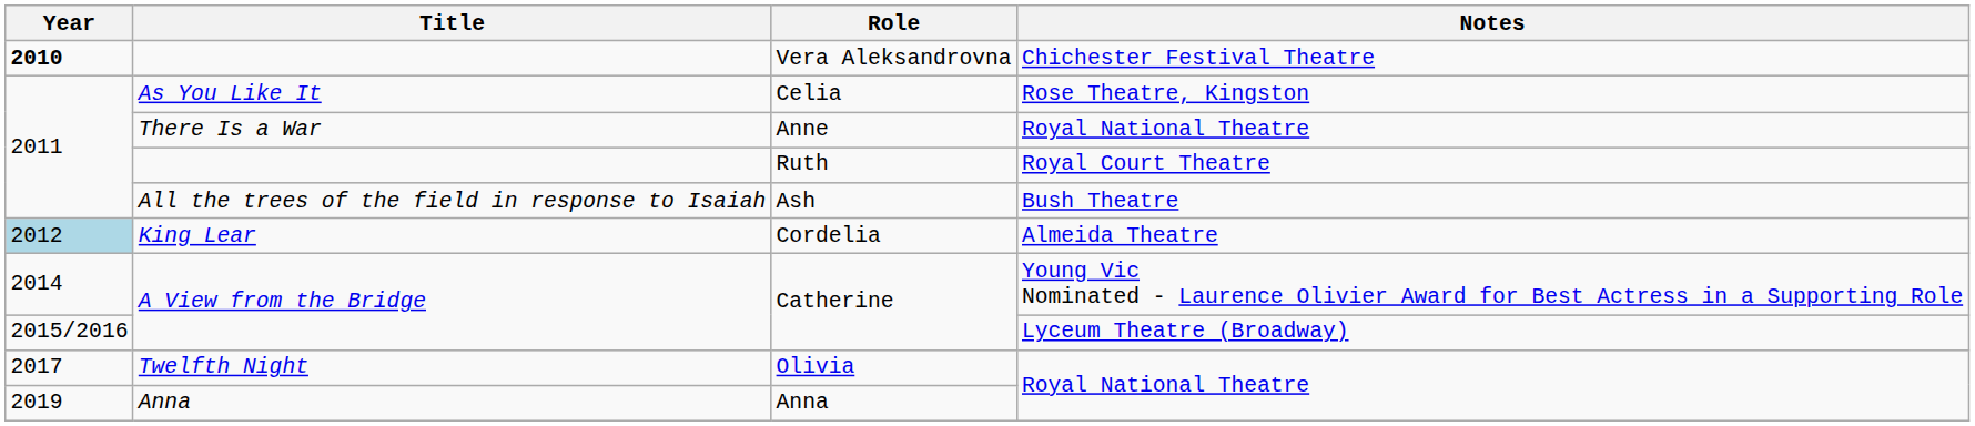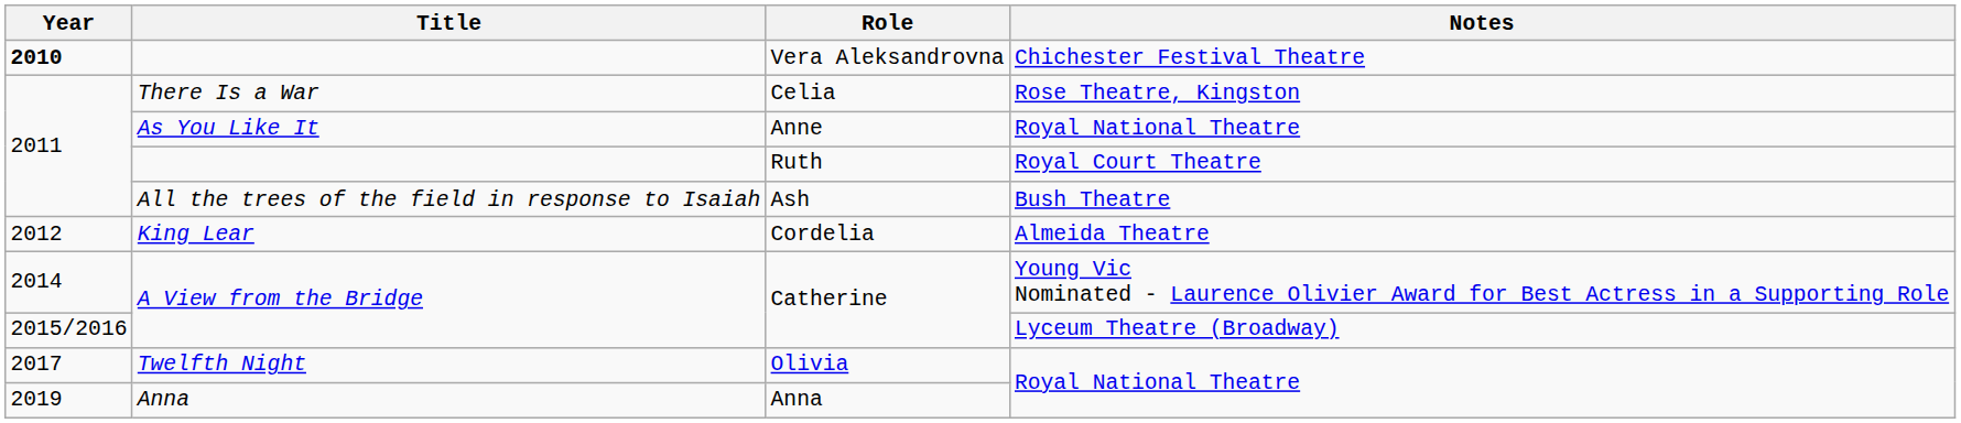 <table class="wikitable sortable">
 <tr>
 <th>Year</th>
 <th>Title</th>
 <th>Role</th>
 <th class="unsortable">Notes</th>
 </tr>
 <tr>
 <td><strong>2010</strong></td>
 <td><em></em></td>
 <td>Vera Aleksandrovna</td>
 <td><a href='#'>Chichester Festival Theatre</a></td>
 </tr>
 <tr>
 <td rowspan="4">2011</td>
-<td><em><a href='#'>As You Like It</a></em></td>
+<td><em>There Is a War</em></td>
 <td>Celia</td>
 <td><a href='#'>Rose Theatre, Kingston</a></td>
 </tr>
 <tr>
-<td><em>There Is a War</em></td>
+<td><em><a href='#'>As You Like It</a></em></td>
 <td>Anne</td>
 <td><a href='#'>Royal National Theatre</a></td>
 </tr>
 <tr>
 <td><em></em></td>
 <td>Ruth</td>
 <td><a href='#'>Royal Court Theatre</a></td>
 </tr>
 <tr>
 <td><em>All the trees of the field in response to Isaiah</em></td>
 <td>Ash</td>
 <td><a href='#'>Bush Theatre</a></td>
 </tr>
 <tr>
-<td style="background: lightblue;">2012</td>
+<td>2012</td>
 <td><em><a href='#'>King Lear</a></em></td>
 <td>Cordelia</td>
 <td><a href='#'>Almeida Theatre</a></td>
 </tr>
 <tr>
 <td>2014</td>
 <td rowspan="2"><em><a href='#'>A View from the Bridge</a></em></td>
 <td rowspan="2">Catherine</td>
 <td><a href='#'>Young Vic</a><br>Nominated - <a href='#'>Laurence Olivier Award for Best Actress in a Supporting Role</a></td>
 </tr>
 <tr>
 <td>2015/2016</td>
 <td><a href='#'>Lyceum Theatre (Broadway)</a></td>
 </tr>
 <tr>
 <td>2017</td>
 <td><em><a href='#'>Twelfth Night</a></em></td>
 <td><a href='#'>Olivia</a></td>
 <td rowspan="2"><a href='#'>Royal National Theatre</a></td>
 </tr>
 <tr>
 <td>2019</td>
 <td><em>Anna</em></td>
 <td>Anna</td>
 </tr>
 </table>
